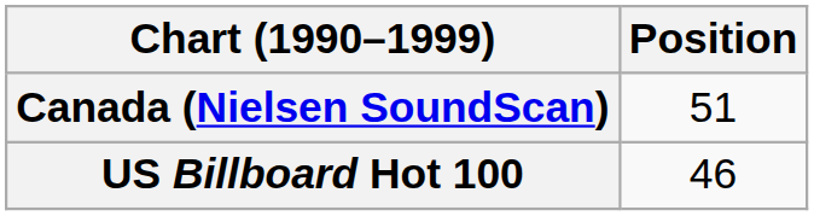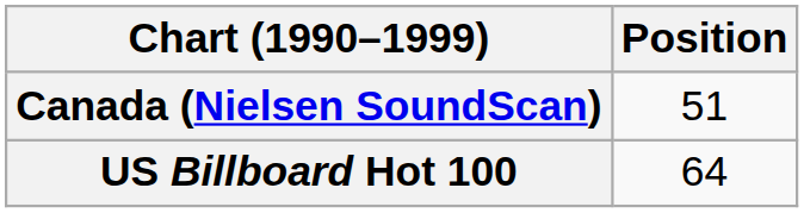 <table class="wikitable plainrowheaders" style="text-align:center">
 <tr>
 <th scope="col">Chart (1990–1999)</th>
 <th scope="col">Position</th>
 </tr>
 <tr>
 <th scope="row">Canada (<a href='#'>Nielsen SoundScan</a>)</th>
 <td>51</td>
 </tr>
 <tr>
 <th scope="row">US <em>Billboard</em> Hot 100</th>
-<td>46</td>
+<td>64</td>
 </tr>
 </table>
